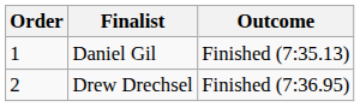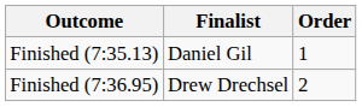 <table class="wikitable sortable">
 <tr>
+<th>Outcome</th>
+<th>Finalist</th>
 <th>Order</th>
-<th>Finalist</th>
-<th>Outcome</th>
 </tr>
 <tr>
+<td>Finished (7:35.13)</td>
+<td>Daniel Gil</td>
 <td>1</td>
-<td>Daniel Gil</td>
-<td>Finished (7:35.13)</td>
 </tr>
 <tr>
+<td>Finished (7:36.95)</td>
+<td>Drew Drechsel</td>
 <td>2</td>
-<td>Drew Drechsel</td>
-<td>Finished (7:36.95)</td>
 </tr>
 </table>
